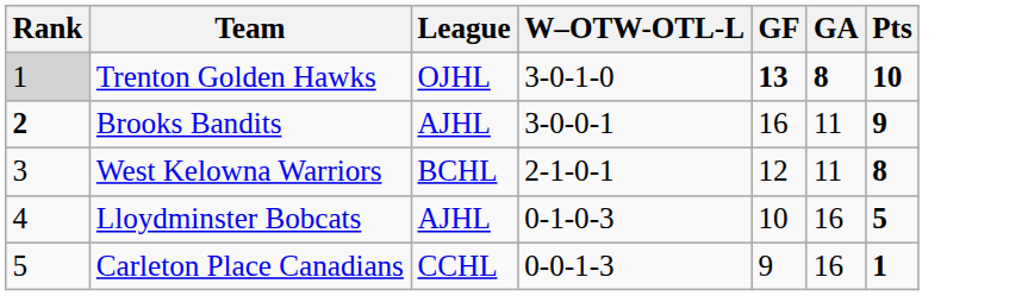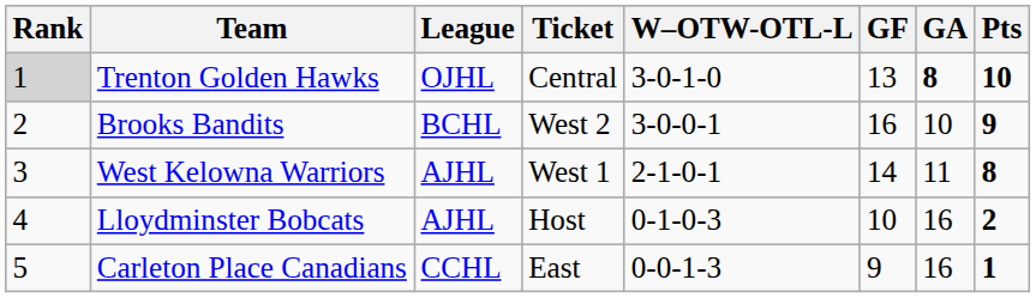 <table class="wikitable">
 <tr>
 <th>Rank</th>
 <th>Team</th>
 <th>League</th>
+<th>Ticket</th>
 <th>W–OTW-OTL-L</th>
 <th>GF</th>
 <th>GA</th>
 <th>Pts</th>
 </tr>
 <tr>
 <td style="background: lightgrey;">1</td>
 <td><a href='#'>Trenton Golden Hawks</a></td>
 <td><a href='#'>OJHL</a></td>
+<td>Central</td>
 <td>3-0-1-0</td>
-<td><strong>13</strong></td>
+<td>13</td>
 <td><strong>8</strong></td>
 <td><strong>10</strong></td>
 </tr>
 <tr>
-<td><strong>2</strong></td>
+<td>2</td>
 <td><a href='#'>Brooks Bandits</a></td>
-<td><a href='#'>AJHL</a></td>
+<td><a href='#'>BCHL</a></td>
+<td>West 2</td>
 <td>3-0-0-1</td>
 <td>16</td>
-<td>11</td>
+<td>10</td>
 <td><strong>9</strong></td>
 </tr>
 <tr>
 <td>3</td>
 <td><a href='#'>West Kelowna Warriors</a></td>
-<td><a href='#'>BCHL</a></td>
+<td><a href='#'>AJHL</a></td>
+<td>West 1</td>
 <td>2-1-0-1</td>
-<td>12</td>
+<td>14</td>
 <td>11</td>
 <td><strong>8</strong></td>
 </tr>
 <tr>
 <td>4</td>
 <td><a href='#'>Lloydminster Bobcats</a></td>
 <td><a href='#'>AJHL</a></td>
+<td>Host</td>
 <td>0-1-0-3</td>
 <td>10</td>
 <td>16</td>
-<td><strong>5</strong></td>
+<td><strong>2</strong></td>
 </tr>
 <tr>
 <td>5</td>
 <td><a href='#'>Carleton Place Canadians</a></td>
 <td><a href='#'>CCHL</a></td>
+<td>East</td>
 <td>0-0-1-3</td>
 <td>9</td>
 <td>16</td>
 <td><strong>1</strong></td>
 </tr>
 </table>
